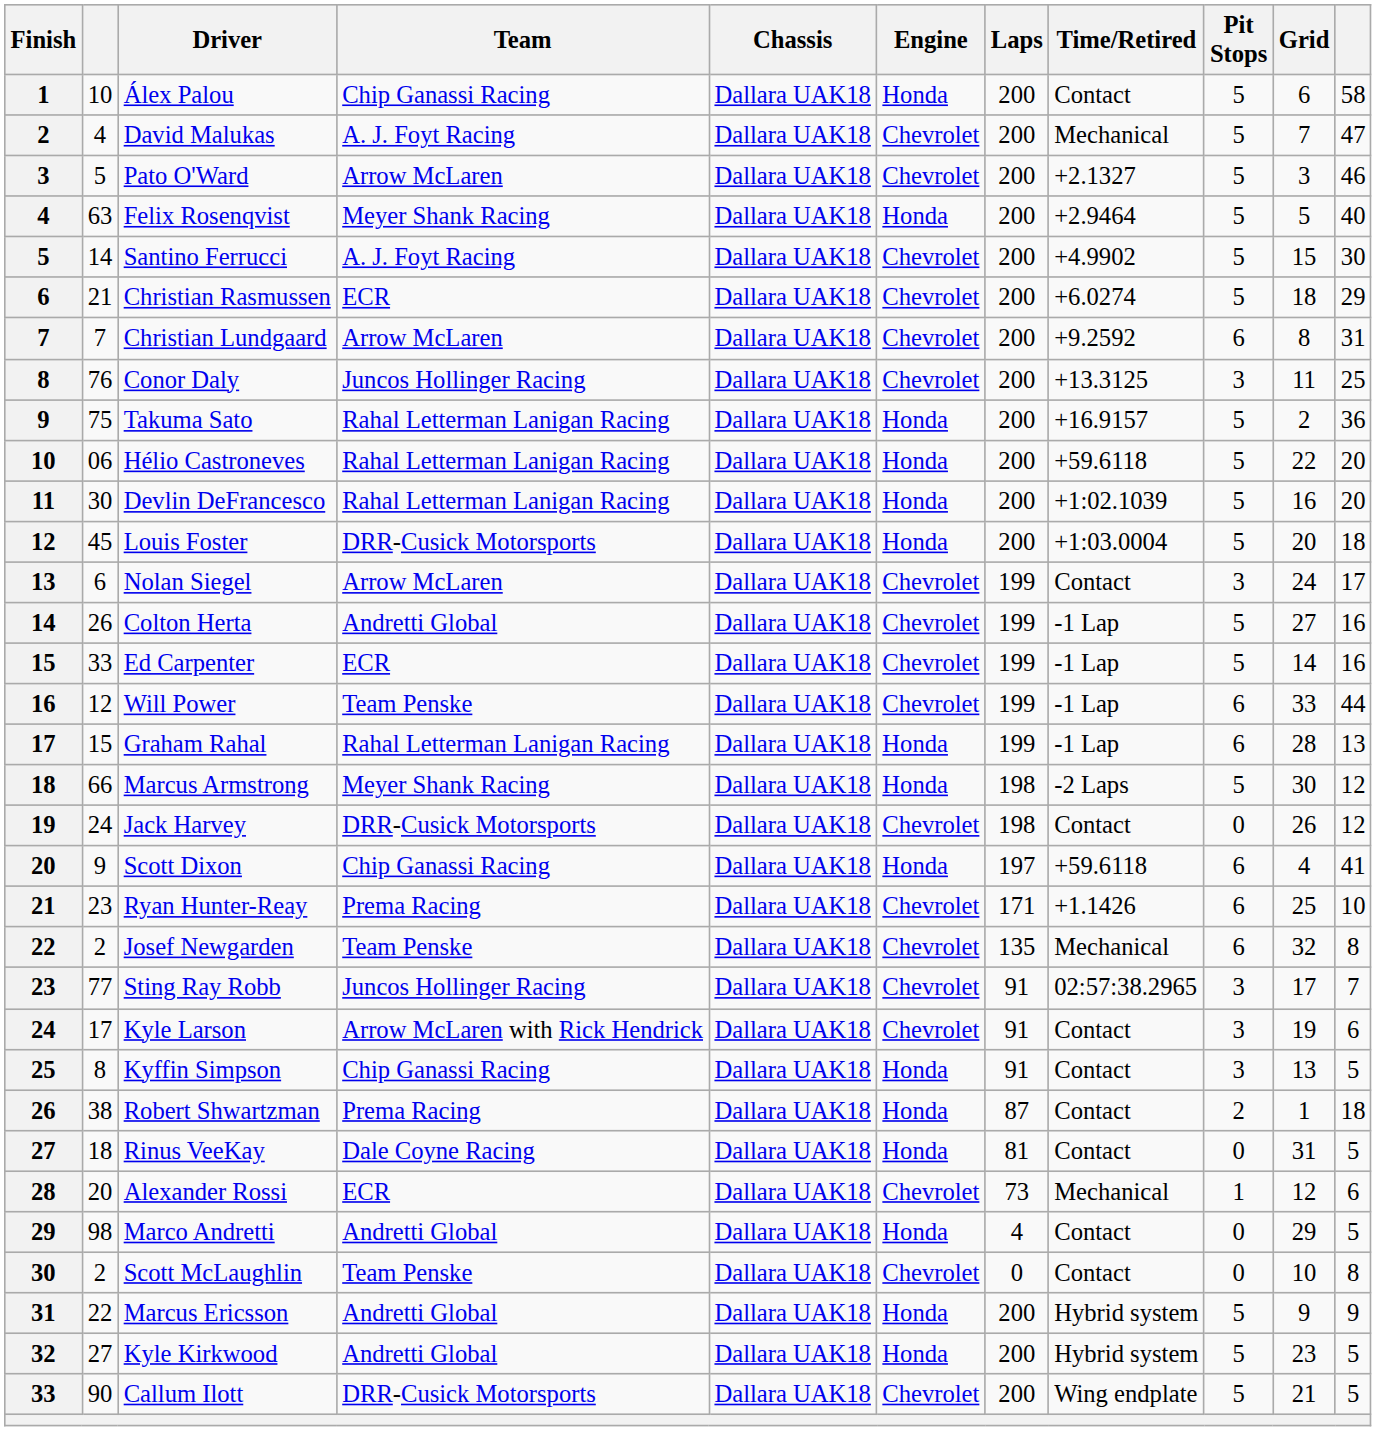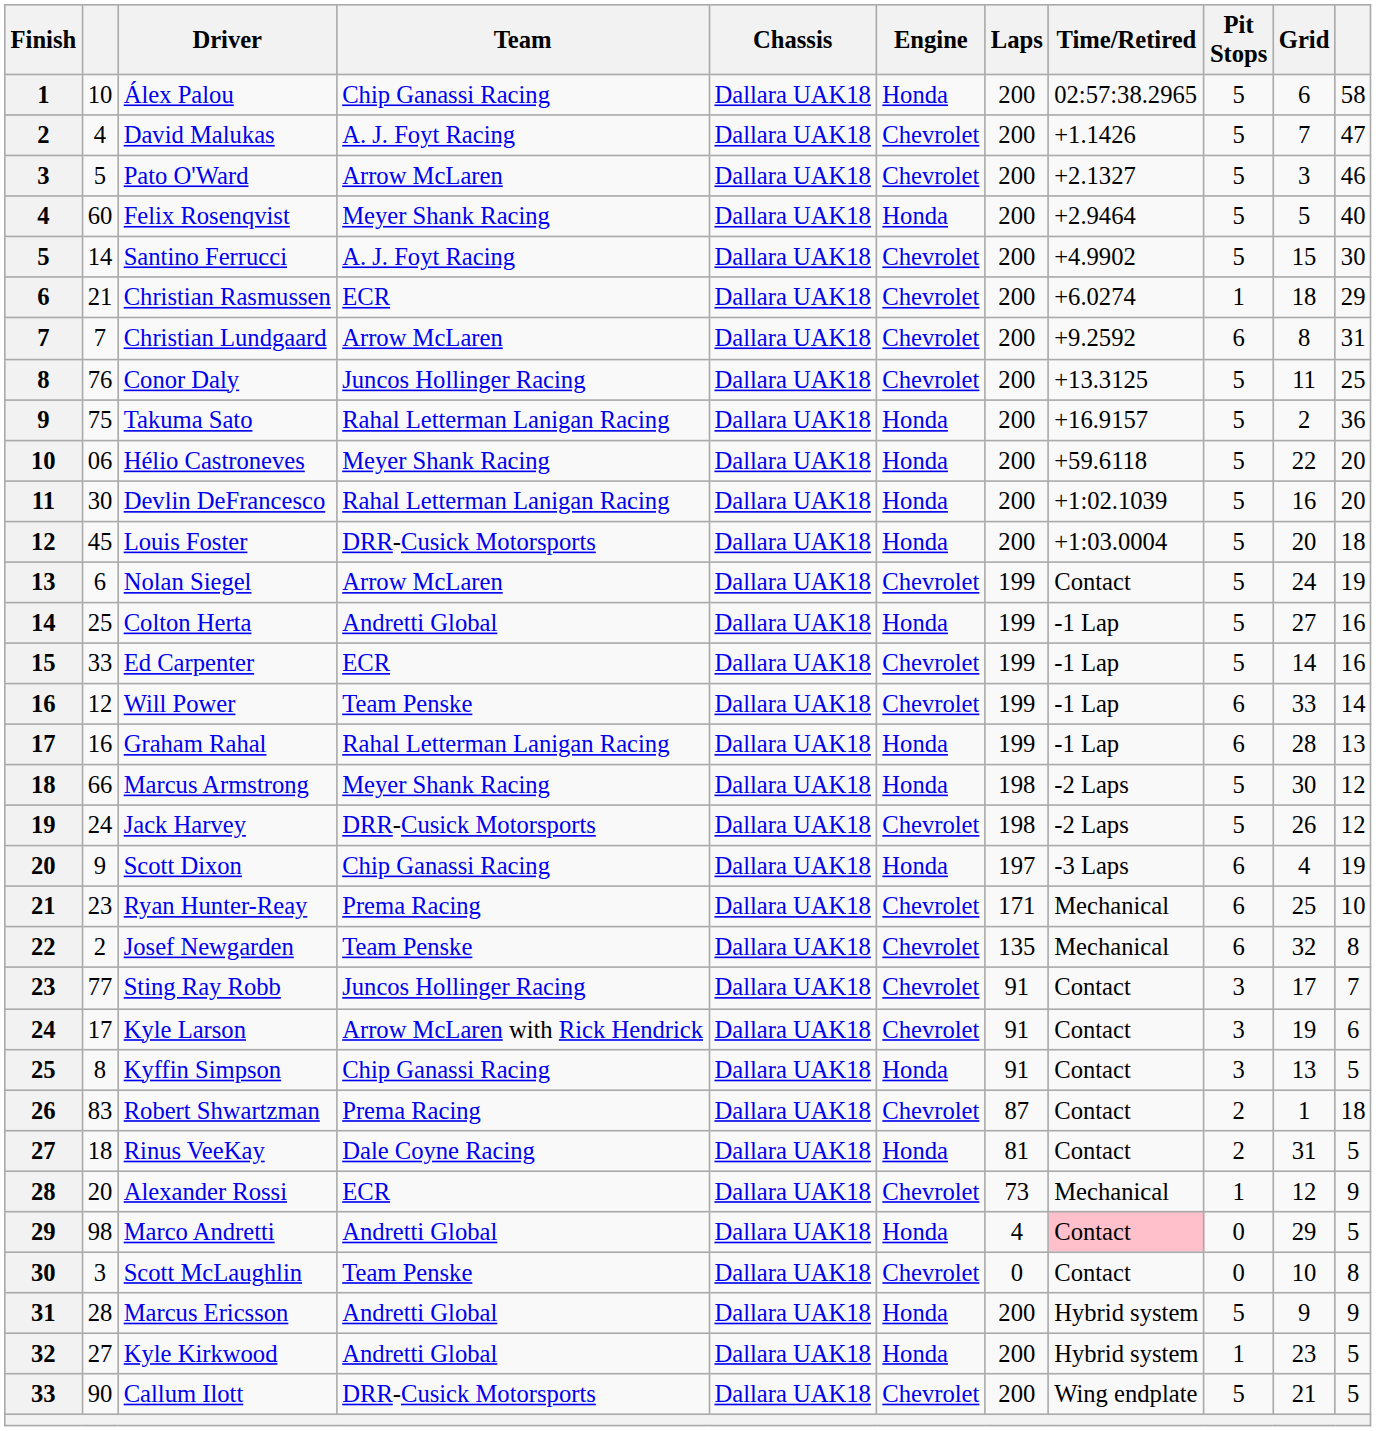 <table class="wikitable" style="font-size:95%;">
 <tr>
 <th>Finish</th>
 <th></th>
 <th>Driver</th>
 <th>Team</th>
 <th>Chassis</th>
 <th>Engine</th>
 <th>Laps</th>
 <th>Time/Retired</th>
 <th>Pit<br>Stops</th>
 <th>Grid</th>
 <th></th>
 </tr>
 <tr>
 <th>1</th>
 <td align=center>10</td>
 <td> <a href='#'>Álex Palou</a></td>
 <td><a href='#'>Chip Ganassi Racing</a></td>
 <td><a href='#'>Dallara UAK18</a></td>
 <td><a href='#'>Honda</a></td>
 <td align=center>200</td>
-<td>Contact</td>
+<td>02:57:38.2965</td>
 <td align=center>5</td>
 <td align=center>6</td>
 <td align=center>58</td>
 </tr>
 <tr>
 <th>2</th>
 <td align="center">4</td>
 <td> <a href='#'>David Malukas</a></td>
 <td><a href='#'>A. J. Foyt Racing</a></td>
 <td><a href='#'>Dallara UAK18</a></td>
 <td><a href='#'>Chevrolet</a></td>
 <td align="center">200</td>
-<td>Mechanical</td>
+<td>+1.1426</td>
 <td align="center">5</td>
 <td align="center">7</td>
 <td align="center">47</td>
 </tr>
 <tr>
 <th>3</th>
 <td align="center">5</td>
 <td> <a href='#'>Pato O'Ward</a></td>
 <td><a href='#'>Arrow McLaren</a></td>
 <td><a href='#'>Dallara UAK18</a></td>
 <td><a href='#'>Chevrolet</a></td>
 <td align="center">200</td>
 <td>+2.1327</td>
 <td align="center">5</td>
 <td align="center">3</td>
 <td align="center">46</td>
 </tr>
 <tr>
 <th>4</th>
-<td align="center">63</td>
+<td align="center">60</td>
 <td> <a href='#'>Felix Rosenqvist</a></td>
 <td><a href='#'>Meyer Shank Racing</a></td>
 <td><a href='#'>Dallara UAK18</a></td>
 <td><a href='#'>Honda</a></td>
 <td align="center">200</td>
 <td>+2.9464</td>
 <td align="center">5</td>
 <td align="center">5</td>
 <td align="center">40</td>
 </tr>
 <tr>
 <th>5</th>
 <td align="center">14</td>
 <td> <a href='#'>Santino Ferrucci</a></td>
 <td><a href='#'>A. J. Foyt Racing</a></td>
 <td><a href='#'>Dallara UAK18</a></td>
 <td><a href='#'>Chevrolet</a></td>
 <td align="center">200</td>
 <td>+4.9902</td>
 <td align="center">5</td>
 <td align="center">15</td>
 <td align="center">30</td>
 </tr>
 <tr>
 <th>6</th>
 <td align="center">21</td>
 <td> <a href='#'>Christian Rasmussen</a></td>
 <td><a href='#'>ECR</a></td>
 <td><a href='#'>Dallara UAK18</a></td>
 <td><a href='#'>Chevrolet</a></td>
 <td align="center">200</td>
 <td>+6.0274</td>
-<td align="center">5</td>
+<td align="center">1</td>
 <td align="center">18</td>
 <td align="center">29</td>
 </tr>
 <tr>
 <th>7</th>
 <td align="center">7</td>
 <td> <a href='#'>Christian Lundgaard</a></td>
 <td><a href='#'>Arrow McLaren</a></td>
 <td><a href='#'>Dallara UAK18</a></td>
 <td><a href='#'>Chevrolet</a></td>
 <td align="center">200</td>
 <td>+9.2592</td>
 <td align="center">6</td>
 <td align="center">8</td>
 <td align="center">31</td>
 </tr>
 <tr>
 <th>8</th>
 <td align="center">76</td>
 <td> <a href='#'>Conor Daly</a></td>
 <td><a href='#'>Juncos Hollinger Racing</a></td>
 <td><a href='#'>Dallara UAK18</a></td>
 <td><a href='#'>Chevrolet</a></td>
 <td align="center">200</td>
 <td>+13.3125</td>
-<td align="center">3</td>
+<td align="center">5</td>
 <td align="center">11</td>
 <td align="center">25</td>
 </tr>
 <tr>
 <th>9</th>
 <td align="center">75</td>
 <td> <a href='#'>Takuma Sato</a> </td>
 <td><a href='#'>Rahal Letterman Lanigan Racing</a></td>
 <td><a href='#'>Dallara UAK18</a></td>
 <td><a href='#'>Honda</a></td>
 <td align="center">200</td>
 <td>+16.9157</td>
 <td align="center">5</td>
 <td align="center">2</td>
 <td align="center">36</td>
 </tr>
 <tr>
 <th>10</th>
 <td align="center">06</td>
 <td> <a href='#'>Hélio Castroneves</a> </td>
-<td><a href='#'>Rahal Letterman Lanigan Racing</a></td>
+<td><a href='#'>Meyer Shank Racing</a></td>
 <td><a href='#'>Dallara UAK18</a></td>
 <td><a href='#'>Honda</a></td>
 <td align="center">200</td>
 <td>+59.6118</td>
 <td align="center">5</td>
 <td align="center">22</td>
 <td align="center">20</td>
 </tr>
 <tr>
 <th>11</th>
 <td align="center">30</td>
 <td> <a href='#'>Devlin DeFrancesco</a></td>
 <td><a href='#'>Rahal Letterman Lanigan Racing</a></td>
 <td><a href='#'>Dallara UAK18</a></td>
 <td><a href='#'>Honda</a></td>
 <td align="center">200</td>
 <td>+1:02.1039</td>
 <td align="center">5</td>
 <td align="center">16</td>
 <td align="center">20</td>
 </tr>
 <tr>
 <th>12</th>
 <td align="center">45</td>
 <td> <a href='#'>Louis Foster</a> </td>
 <td><a href='#'>DRR</a>-<a href='#'>Cusick Motorsports</a></td>
 <td><a href='#'>Dallara UAK18</a></td>
 <td><a href='#'>Honda</a></td>
 <td align="center">200</td>
 <td>+1:03.0004</td>
 <td align="center">5</td>
 <td align="center">20</td>
 <td align="center">18</td>
 </tr>
 <tr>
 <th>13</th>
 <td align="center">6</td>
 <td> <a href='#'>Nolan Siegel</a> </td>
 <td><a href='#'>Arrow McLaren</a></td>
 <td><a href='#'>Dallara UAK18</a></td>
 <td><a href='#'>Chevrolet</a></td>
 <td align="center">199</td>
 <td>Contact</td>
-<td align="center">3</td>
+<td align="center">5</td>
 <td align="center">24</td>
-<td align="center">17</td>
+<td align="center">19</td>
 </tr>
 <tr>
 <th>14</th>
-<td align="center">26</td>
+<td align="center">25</td>
 <td> <a href='#'>Colton Herta</a></td>
 <td><a href='#'>Andretti Global</a></td>
 <td><a href='#'>Dallara UAK18</a></td>
-<td><a href='#'>Chevrolet</a></td>
+<td><a href='#'>Honda</a></td>
 <td align="center">199</td>
 <td>-1 Lap</td>
 <td align="center">5</td>
 <td align="center">27</td>
 <td align="center">16</td>
 </tr>
 <tr>
 <th>15</th>
 <td align="center">33</td>
 <td> <a href='#'>Ed Carpenter</a></td>
 <td><a href='#'>ECR</a></td>
 <td><a href='#'>Dallara UAK18</a></td>
 <td><a href='#'>Chevrolet</a></td>
 <td align="center">199</td>
 <td>-1 Lap</td>
 <td align="center">5</td>
 <td align="center">14</td>
 <td align="center">16</td>
 </tr>
 <tr>
 <th>16</th>
 <td align="center">12</td>
 <td> <a href='#'>Will Power</a> </td>
 <td><a href='#'>Team Penske</a></td>
 <td><a href='#'>Dallara UAK18</a></td>
 <td><a href='#'>Chevrolet</a></td>
 <td align="center">199</td>
 <td>-1 Lap</td>
 <td align="center">6</td>
 <td align="center">33</td>
-<td align="center">44</td>
+<td align="center">14</td>
 </tr>
 <tr>
 <th>17</th>
-<td align="center">15</td>
+<td align="center">16</td>
 <td> <a href='#'>Graham Rahal</a></td>
 <td><a href='#'>Rahal Letterman Lanigan Racing</a></td>
 <td><a href='#'>Dallara UAK18</a></td>
 <td><a href='#'>Honda</a></td>
 <td align="center">199</td>
 <td>-1 Lap</td>
 <td align="center">6</td>
 <td align="center">28</td>
 <td align="center">13</td>
 </tr>
 <tr>
 <th>18</th>
 <td align="center">66</td>
 <td> <a href='#'>Marcus Armstrong</a></td>
 <td><a href='#'>Meyer Shank Racing</a></td>
 <td><a href='#'>Dallara UAK18</a></td>
 <td><a href='#'>Honda</a></td>
 <td align="center">198</td>
 <td>-2 Laps</td>
 <td align="center">5</td>
 <td align="center">30</td>
 <td align="center">12</td>
 </tr>
 <tr>
 <th>19</th>
 <td align="center">24</td>
 <td> <a href='#'>Jack Harvey</a></td>
 <td><a href='#'>DRR</a>-<a href='#'>Cusick Motorsports</a></td>
 <td><a href='#'>Dallara UAK18</a></td>
 <td><a href='#'>Chevrolet</a></td>
 <td align="center">198</td>
-<td>Contact</td>
-<td align="center">0</td>
+<td>-2 Laps</td>
+<td align="center">5</td>
 <td align="center">26</td>
 <td align="center">12</td>
 </tr>
 <tr>
 <th>20</th>
 <td align="center">9</td>
 <td> <a href='#'>Scott Dixon</a> </td>
 <td><a href='#'>Chip Ganassi Racing</a></td>
 <td><a href='#'>Dallara UAK18</a></td>
 <td><a href='#'>Honda</a></td>
 <td align="center">197</td>
-<td>+59.6118</td>
+<td>-3 Laps</td>
 <td align="center">6</td>
 <td align="center">4</td>
-<td align="center">41</td>
+<td align="center">19</td>
 </tr>
 <tr>
 <th>21</th>
 <td align="center">23</td>
 <td> <a href='#'>Ryan Hunter-Reay</a> </td>
 <td><a href='#'>Prema Racing</a></td>
 <td><a href='#'>Dallara UAK18</a></td>
 <td><a href='#'>Chevrolet</a></td>
 <td align="center">171</td>
-<td>+1.1426</td>
+<td>Mechanical</td>
 <td align="center">6</td>
 <td align="center">25</td>
 <td align="center">10</td>
 </tr>
 <tr>
 <th>22</th>
 <td align="center">2</td>
 <td> <a href='#'>Josef Newgarden</a> </td>
 <td><a href='#'>Team Penske</a></td>
 <td><a href='#'>Dallara UAK18</a></td>
 <td><a href='#'>Chevrolet</a></td>
 <td align="center">135</td>
 <td>Mechanical</td>
 <td align="center">6</td>
 <td align="center">32</td>
 <td align="center">8</td>
 </tr>
 <tr>
 <th>23</th>
 <td align="center">77</td>
 <td> <a href='#'>Sting Ray Robb</a></td>
 <td><a href='#'>Juncos Hollinger Racing</a></td>
 <td><a href='#'>Dallara UAK18</a></td>
 <td><a href='#'>Chevrolet</a></td>
 <td align="center">91</td>
-<td>02:57:38.2965</td>
+<td>Contact</td>
 <td align="center">3</td>
 <td align="center">17</td>
 <td align="center">7</td>
 </tr>
 <tr>
 <th>24</th>
 <td align="center">17</td>
 <td> <a href='#'>Kyle Larson</a></td>
 <td><a href='#'>Arrow McLaren</a> with <a href='#'>Rick Hendrick</a></td>
 <td><a href='#'>Dallara UAK18</a></td>
 <td><a href='#'>Chevrolet</a></td>
 <td align="center">91</td>
 <td>Contact</td>
 <td align="center">3</td>
 <td align="center">19</td>
 <td align="center">6</td>
 </tr>
 <tr>
 <th>25</th>
 <td align="center">8</td>
 <td> <a href='#'>Kyffin Simpson</a></td>
 <td><a href='#'>Chip Ganassi Racing</a></td>
 <td><a href='#'>Dallara UAK18</a></td>
 <td><a href='#'>Honda</a></td>
 <td align="center">91</td>
 <td>Contact</td>
 <td align="center">3</td>
 <td align="center">13</td>
 <td align="center">5</td>
 </tr>
 <tr>
 <th>26</th>
-<td align="center">38</td>
+<td align="center">83</td>
 <td> <a href='#'>Robert Shwartzman</a> </td>
 <td><a href='#'>Prema Racing</a></td>
 <td><a href='#'>Dallara UAK18</a></td>
-<td><a href='#'>Honda</a></td>
+<td><a href='#'>Chevrolet</a></td>
 <td align="center">87</td>
 <td>Contact</td>
 <td align="center">2</td>
 <td align="center">1</td>
 <td align="center">18</td>
 </tr>
 <tr>
 <th>27</th>
 <td align="center">18</td>
 <td> <a href='#'>Rinus VeeKay</a></td>
 <td><a href='#'>Dale Coyne Racing</a></td>
 <td><a href='#'>Dallara UAK18</a></td>
 <td><a href='#'>Honda</a></td>
 <td align="center">81</td>
 <td>Contact</td>
-<td align="center">0</td>
+<td align="center">2</td>
 <td align="center">31</td>
 <td align="center">5</td>
 </tr>
 <tr>
 <th>28</th>
 <td align="center">20</td>
 <td> <a href='#'>Alexander Rossi</a> </td>
 <td><a href='#'>ECR</a></td>
 <td><a href='#'>Dallara UAK18</a></td>
 <td><a href='#'>Chevrolet</a></td>
 <td align="center">73</td>
 <td>Mechanical</td>
 <td align="center">1</td>
 <td align="center">12</td>
-<td align="center">6</td>
+<td align="center">9</td>
 </tr>
 <tr>
 <th>29</th>
 <td align="center">98</td>
 <td> <a href='#'>Marco Andretti</a></td>
 <td><a href='#'>Andretti Global</a></td>
 <td><a href='#'>Dallara UAK18</a></td>
 <td><a href='#'>Honda</a></td>
 <td align="center">4</td>
-<td>Contact</td>
+<td style="background: pink;">Contact</td>
 <td align="center">0</td>
 <td align="center">29</td>
 <td align="center">5</td>
 </tr>
 <tr>
 <th>30</th>
-<td align="center">2</td>
+<td align="center">3</td>
 <td> <a href='#'>Scott McLaughlin</a></td>
 <td><a href='#'>Team Penske</a></td>
 <td><a href='#'>Dallara UAK18</a></td>
 <td><a href='#'>Chevrolet</a></td>
 <td align="center">0</td>
 <td>Contact</td>
 <td align="center">0</td>
 <td align="center">10</td>
 <td align="center">8</td>
 </tr>
 <tr>
 <th>31</th>
-<td align="center">22</td>
+<td align="center">28</td>
 <td> <a href='#'>Marcus Ericsson</a> </td>
 <td><a href='#'>Andretti Global</a></td>
 <td><a href='#'>Dallara UAK18</a></td>
 <td><a href='#'>Honda</a></td>
 <td align="center">200</td>
 <td>Hybrid system</td>
 <td align="center">5</td>
 <td align="center">9</td>
 <td align="center">9</td>
 </tr>
 <tr>
 <th>32</th>
 <td align="center">27</td>
 <td> <a href='#'>Kyle Kirkwood</a></td>
 <td><a href='#'>Andretti Global</a></td>
 <td><a href='#'>Dallara UAK18</a></td>
 <td><a href='#'>Honda</a></td>
 <td align="center">200</td>
 <td>Hybrid system</td>
-<td align="center">5</td>
+<td align="center">1</td>
 <td align="center">23</td>
 <td align="center">5</td>
 </tr>
 <tr>
 <th>33</th>
 <td align="center">90</td>
 <td> <a href='#'>Callum Ilott</a></td>
 <td><a href='#'>DRR</a>-<a href='#'>Cusick Motorsports</a></td>
 <td><a href='#'>Dallara UAK18</a></td>
 <td><a href='#'>Chevrolet</a></td>
 <td align="center">200</td>
 <td>Wing endplate</td>
 <td align="center">5</td>
 <td align="center">21</td>
 <td align="center">5</td>
 </tr>
 <tr>
 <th colspan=11></th>
 </tr>
 </table>
